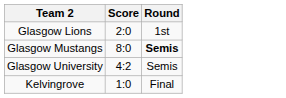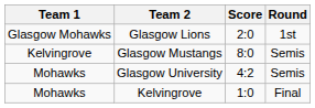 <table class="wikitable" style="text-align:center;">
 <tr>
+<th>Team 1</th>
 <th>Team 2</th>
 <th>Score</th>
 <th>Round</th>
 </tr>
 <tr>
+<td>Glasgow Mohawks</td>
 <td>Glasgow Lions</td>
 <td>2:0</td>
 <td>1st</td>
 </tr>
 <tr>
+<td>Kelvingrove</td>
 <td>Glasgow Mustangs</td>
 <td>8:0</td>
-<td><strong>Semis</strong></td>
+<td>Semis</td>
 </tr>
 <tr>
+<td>Mohawks</td>
 <td>Glasgow University</td>
 <td>4:2</td>
 <td>Semis</td>
 </tr>
 <tr>
+<td>Mohawks</td>
 <td>Kelvingrove</td>
 <td>1:0</td>
 <td>Final</td>
 </tr>
 </table>
